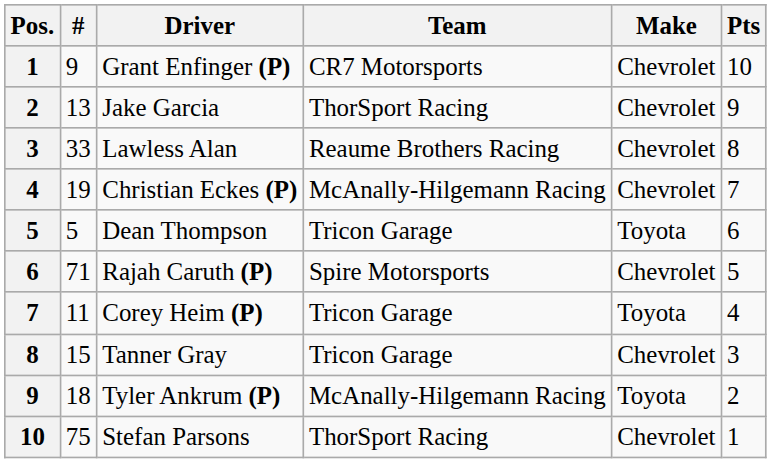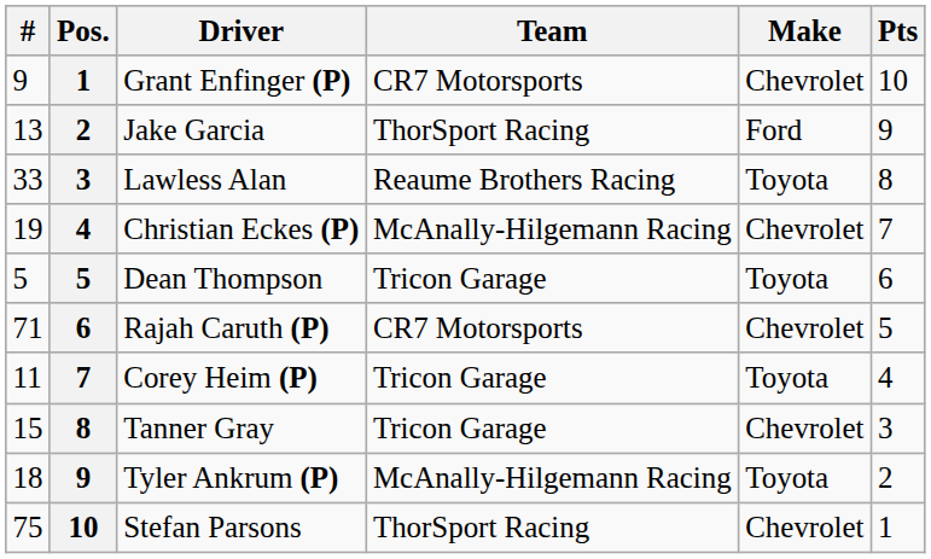 <table class="wikitable" style="font-size:95%">
 <tr>
+<th>#</th>
 <th>Pos.</th>
-<th>#</th>
 <th>Driver</th>
 <th>Team</th>
 <th>Make</th>
 <th>Pts</th>
 </tr>
 <tr>
+<td>9</td>
 <th>1</th>
-<td>9</td>
 <td>Grant Enfinger <strong>(P)</strong></td>
 <td>CR7 Motorsports</td>
 <td>Chevrolet</td>
 <td>10</td>
 </tr>
 <tr>
+<td>13</td>
 <th>2</th>
-<td>13</td>
 <td>Jake Garcia</td>
 <td>ThorSport Racing</td>
-<td>Chevrolet</td>
+<td>Ford</td>
 <td>9</td>
 </tr>
 <tr>
+<td>33</td>
 <th>3</th>
-<td>33</td>
 <td>Lawless Alan</td>
 <td>Reaume Brothers Racing</td>
-<td>Chevrolet</td>
+<td>Toyota</td>
 <td>8</td>
 </tr>
 <tr>
+<td>19</td>
 <th>4</th>
-<td>19</td>
 <td>Christian Eckes <strong>(P)</strong></td>
 <td>McAnally-Hilgemann Racing</td>
 <td>Chevrolet</td>
 <td>7</td>
 </tr>
 <tr>
+<td>5</td>
 <th>5</th>
-<td>5</td>
 <td>Dean Thompson</td>
 <td>Tricon Garage</td>
 <td>Toyota</td>
 <td>6</td>
 </tr>
 <tr>
+<td>71</td>
 <th>6</th>
-<td>71</td>
 <td>Rajah Caruth <strong>(P)</strong></td>
-<td>Spire Motorsports</td>
+<td>CR7 Motorsports</td>
 <td>Chevrolet</td>
 <td>5</td>
 </tr>
 <tr>
+<td>11</td>
 <th>7</th>
-<td>11</td>
 <td>Corey Heim <strong>(P)</strong></td>
 <td>Tricon Garage</td>
 <td>Toyota</td>
 <td>4</td>
 </tr>
 <tr>
+<td>15</td>
 <th>8</th>
-<td>15</td>
 <td>Tanner Gray</td>
 <td>Tricon Garage</td>
 <td>Chevrolet</td>
 <td>3</td>
 </tr>
 <tr>
+<td>18</td>
 <th>9</th>
-<td>18</td>
 <td>Tyler Ankrum <strong>(P)</strong></td>
 <td>McAnally-Hilgemann Racing</td>
 <td>Toyota</td>
 <td>2</td>
 </tr>
 <tr>
+<td>75</td>
 <th>10</th>
-<td>75</td>
 <td>Stefan Parsons</td>
 <td>ThorSport Racing</td>
 <td>Chevrolet</td>
 <td>1</td>
 </tr>
 </table>
